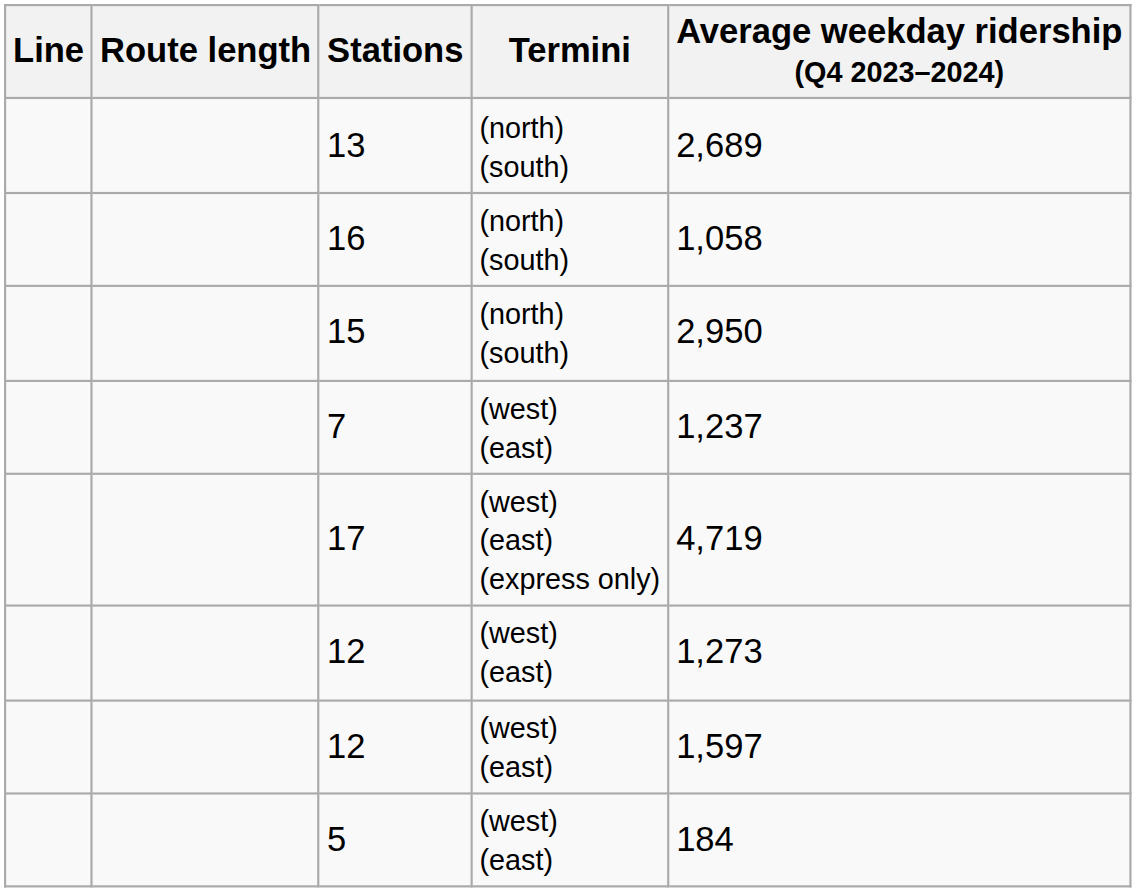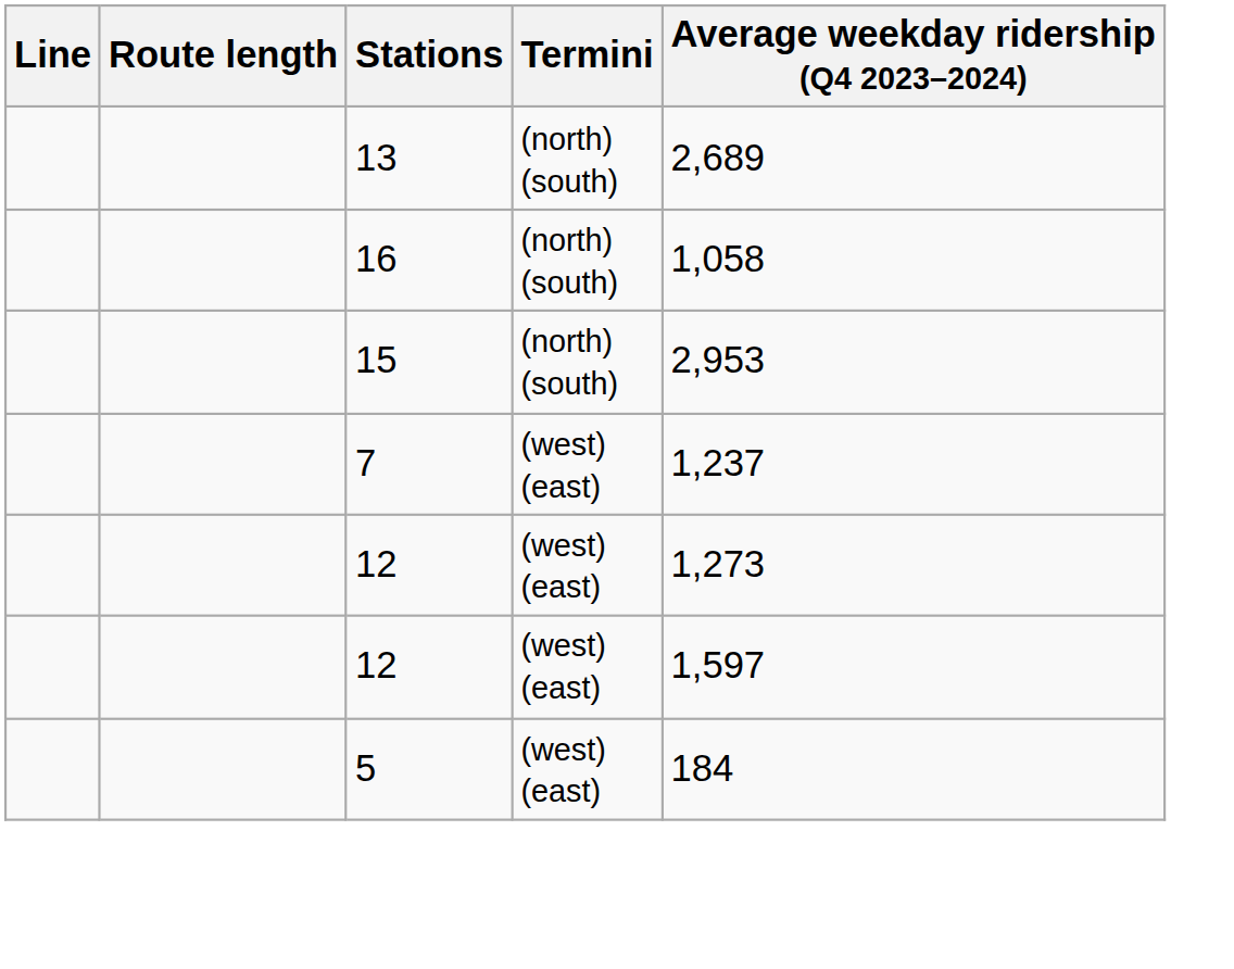 <table class="wikitable sortable">
 <tr>
 <th scope="col">Line</th>
 <th scope="col"; data-sort-type="number">Route length</th>
 <th scope="col"; data-sort-type="number">Stations</th>
 <th scope="col">Termini</th>
 <th scope="col"; data-sort-type="number">Average weekday ridership<br><small>(Q4 2023–2024)</small></th>
 </tr>
 <tr>
 <td scope=row></td>
 <td></td>
 <td>13</td>
 <td> <small>(north)</small><br> <small>(south)</small></td>
 <td>2,689</td>
 </tr>
 <tr>
 <td scope=row></td>
 <td></td>
 <td>16</td>
 <td> <small>(north)</small><br> <small>(south)</small></td>
 <td>1,058</td>
 </tr>
 <tr>
 <td scope=row></td>
 <td></td>
 <td>15</td>
 <td> <small>(north)</small><br> <small>(south)</small></td>
-<td>2,950</td>
+<td>2,953</td>
 </tr>
 <tr>
 <td scope=row></td>
 <td></td>
 <td>7</td>
 <td> <small>(west)</small><br> <small>(east)</small></td>
 <td>1,237</td>
-</tr>
-<tr>
-<td scope=row></td>
-<td></td>
-<td>17</td>
-<td> <small>(west)</small><br> <small>(east)</small><br> <small>(express only)</small></td>
-<td>4,719</td>
 </tr>
 <tr>
 <td scope=row></td>
 <td></td>
 <td>12</td>
 <td> <small>(west)</small><br> <small>(east)</small></td>
 <td>1,273</td>
 </tr>
 <tr>
 <td scope=row></td>
 <td></td>
 <td>12</td>
 <td> <small>(west)</small><br> <small>(east)</small></td>
 <td>1,597</td>
 </tr>
 <tr>
 <td scope=row></td>
 <td></td>
 <td>5</td>
 <td> <small>(west)</small><br> <small>(east)</small></td>
 <td>184</td>
 </tr>
 </table>
